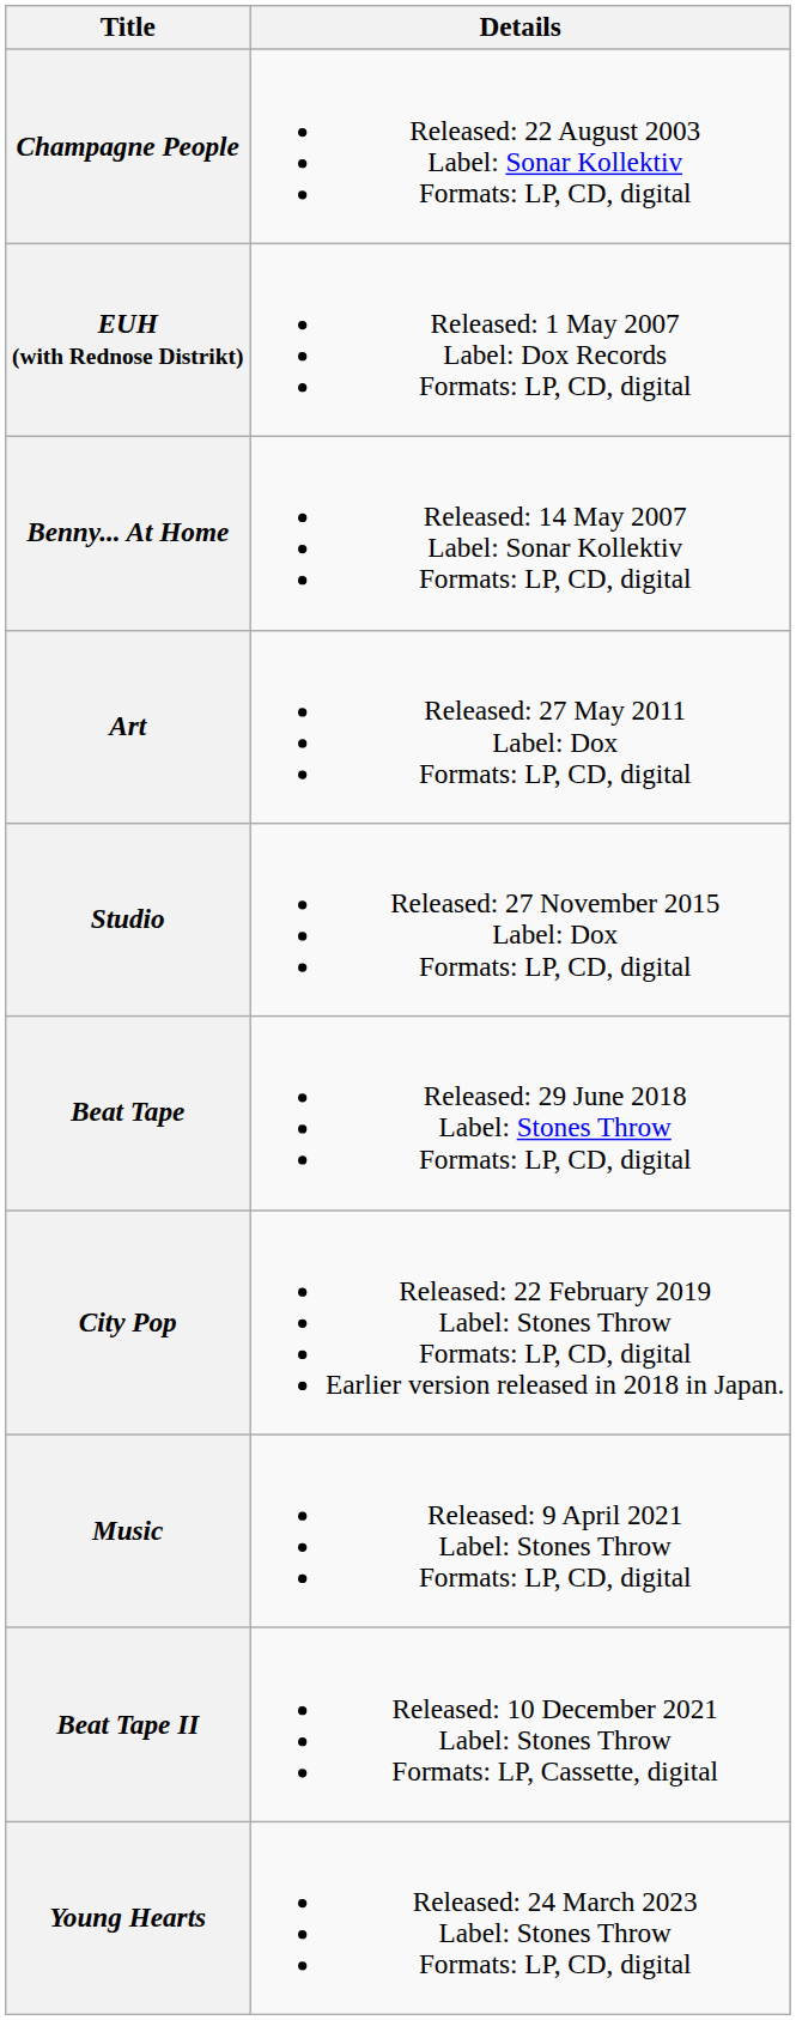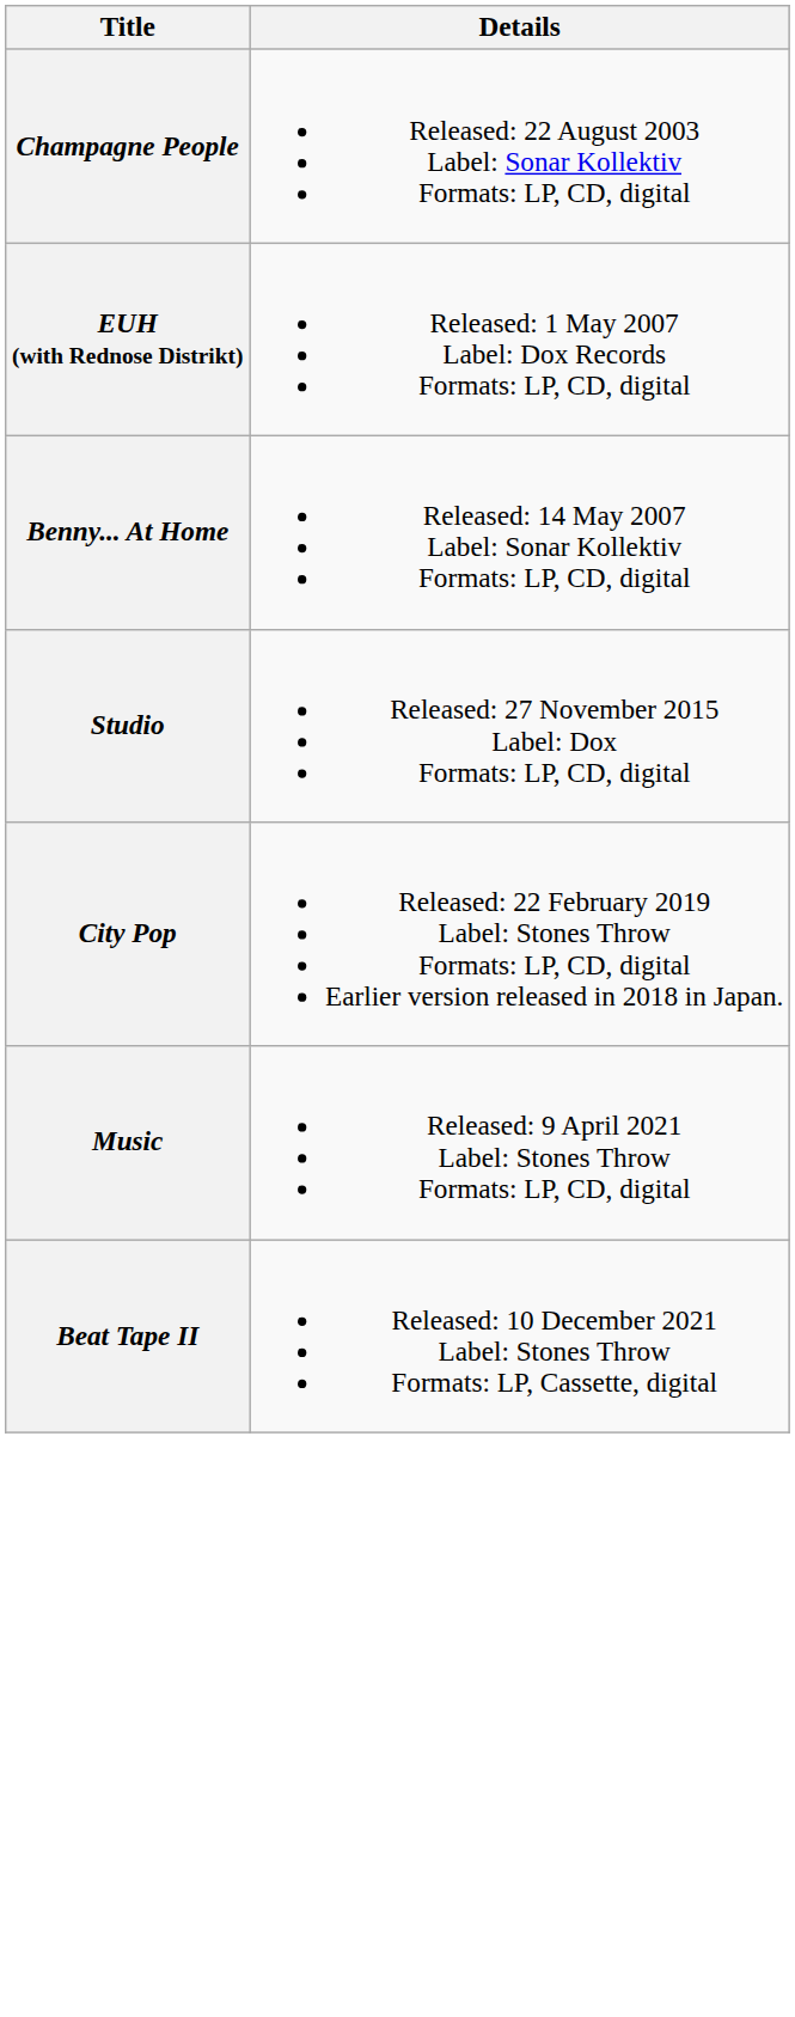 <table class="wikitable plainrowheaders" style="text-align:center;">
 <tr>
 <th>Title</th>
 <th>Details</th>
 </tr>
 <tr>
 <th scope="row"><em>Champagne People</em></th>
 <td><br><ul><li>Released: 22 August 2003</li><li>Label: <a href='#'>Sonar Kollektiv</a></li><li>Formats: LP, CD, digital</li></ul></td>
 </tr>
 <tr>
 <th scope="row"><em>EUH</em><br><small>(with Rednose Distrikt)</small></th>
 <td><br><ul><li>Released: 1 May 2007</li><li>Label: Dox Records</li><li>Formats: LP, CD, digital</li></ul></td>
 </tr>
 <tr>
 <th scope="row"><em>Benny... At Home</em></th>
 <td><br><ul><li>Released: 14 May 2007</li><li>Label: Sonar Kollektiv</li><li>Formats: LP, CD, digital</li></ul></td>
 </tr>
 <tr>
-<th scope="row"><em>Art</em></th>
-<td><br><ul><li>Released: 27 May 2011</li><li>Label: Dox</li><li>Formats: LP, CD, digital</li></ul></td>
-</tr>
-<tr>
 <th scope="row"><em>Studio</em></th>
 <td><br><ul><li>Released: 27 November 2015</li><li>Label: Dox</li><li>Formats: LP, CD, digital</li></ul></td>
-</tr>
-<tr>
-<th scope="row"><em>Beat Tape</em></th>
-<td><br><ul><li>Released: 29 June 2018</li><li>Label: <a href='#'>Stones Throw</a></li><li>Formats: LP, CD, digital</li></ul></td>
 </tr>
 <tr>
 <th scope="row"><em>City Pop</em></th>
 <td><br><ul><li>Released: 22 February 2019</li><li>Label: Stones Throw</li><li>Formats: LP, CD, digital</li><li>Earlier version released in 2018 in Japan.</li></ul></td>
 </tr>
 <tr>
 <th scope="row"><em>Music</em></th>
 <td><br><ul><li>Released: 9 April 2021</li><li>Label: Stones Throw</li><li>Formats: LP, CD, digital</li></ul></td>
 </tr>
 <tr>
 <th scope="row"><em>Beat Tape II</em></th>
 <td><br><ul><li>Released: 10 December 2021</li><li>Label: Stones Throw</li><li>Formats: LP, Cassette, digital </li></ul></td>
 </tr>
-<tr>
-<th scope="row"><em>Young Hearts</em></th>
-<td><br><ul><li>Released: 24 March 2023</li><li>Label: Stones Throw</li><li>Formats: LP, CD, digital</li></ul></td>
-</tr>
 </table>
